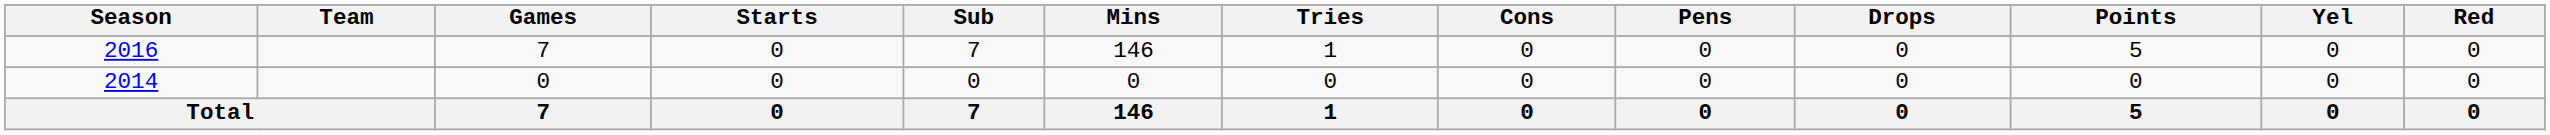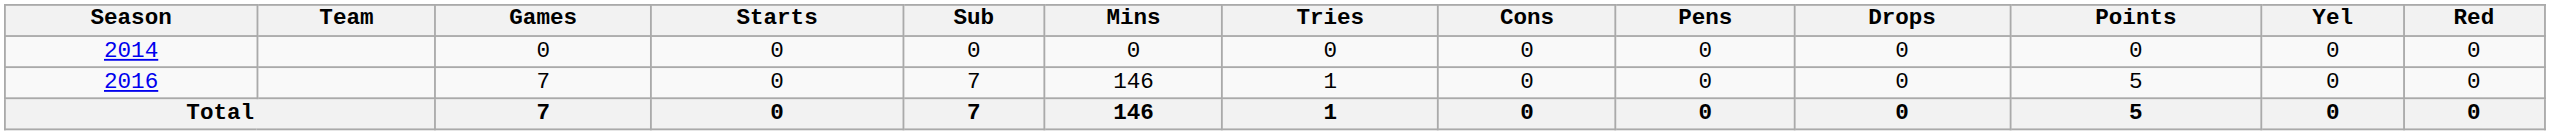 <table class="wikitable" style="text-align:center; line-height:90%; font-size:95%; width:70%;">
 <tr>
 <th>Season</th>
 <th>Team</th>
 <th>Games</th>
 <th>Starts</th>
 <th>Sub</th>
 <th>Mins</th>
 <th>Tries</th>
 <th>Cons</th>
 <th>Pens</th>
 <th>Drops</th>
 <th>Points</th>
 <th>Yel</th>
 <th>Red</th>
 </tr>
 <tr>
+<td><a href='#'>2014</a></td>
+<td></td>
+<td>0</td>
+<td>0</td>
+<td>0</td>
+<td>0</td>
+<td>0</td>
+<td>0</td>
+<td>0</td>
+<td>0</td>
+<td>0</td>
+<td>0</td>
+<td>0</td>
+</tr>
+<tr>
 <td><a href='#'>2016</a></td>
 <td></td>
 <td>7</td>
 <td>0</td>
 <td>7</td>
 <td>146</td>
 <td>1</td>
 <td>0</td>
 <td>0</td>
 <td>0</td>
 <td>5</td>
-<td>0</td>
-<td>0</td>
-</tr>
-<tr>
-<td><a href='#'>2014</a></td>
-<td></td>
-<td>0</td>
-<td>0</td>
-<td>0</td>
-<td>0</td>
-<td>0</td>
-<td>0</td>
-<td>0</td>
-<td>0</td>
-<td>0</td>
 <td>0</td>
 <td>0</td>
 </tr>
 <tr>
 <th colspan="2">Total</th>
 <th>7</th>
 <th>0</th>
 <th>7</th>
 <th>146</th>
 <th>1</th>
 <th>0</th>
 <th>0</th>
 <th>0</th>
 <th>5</th>
 <th>0</th>
 <th>0</th>
 </tr>
 </table>
